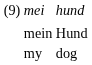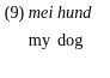 <table>
 <tr>
 <td>(9)</td>
 <td><em>mei</em></td>
 <td><em>hund</em></td>
 </tr>
 <tr>
 <td></td>
 <td></td>
 <td></td>
 </tr>
 <tr>
 <td></td>
-<td>mein</td>
-<td>Hund</td>
-</tr>
-<tr>
-<td></td>
 <td>my</td>
 <td>dog</td>
 </tr>
 </table>
